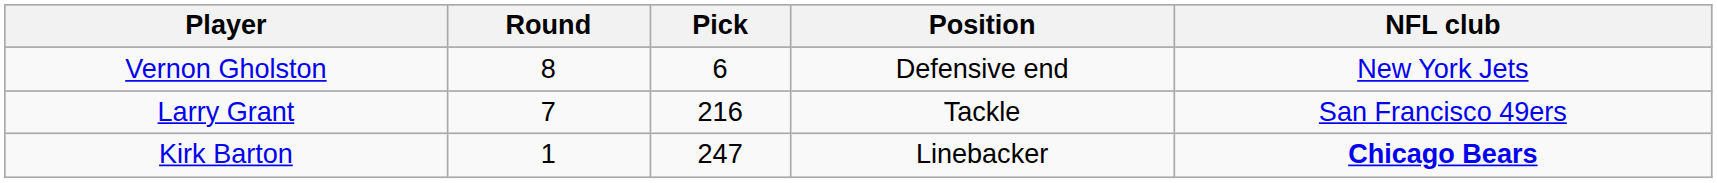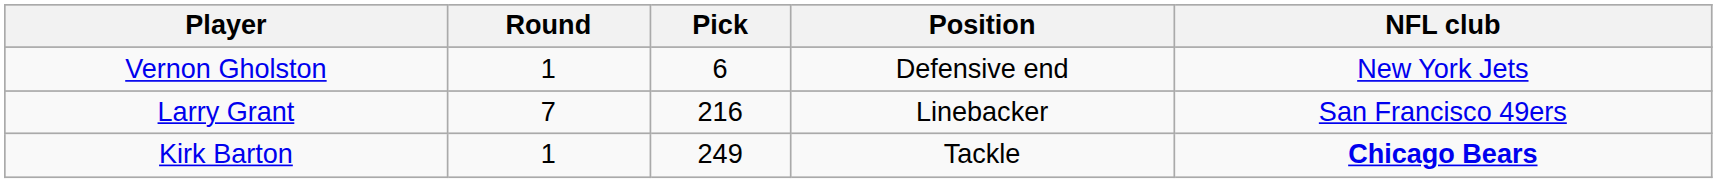 <table class="wikitable" width="80%">
 <tr>
 <th>Player</th>
 <th>Round</th>
 <th>Pick</th>
 <th>Position</th>
 <th>NFL club</th>
 </tr>
 <tr align="center" bgcolor="">
 <td><a href='#'>Vernon Gholston</a></td>
-<td>8</td>
+<td>1</td>
 <td>6</td>
 <td>Defensive end</td>
 <td><a href='#'>New York Jets</a></td>
 </tr>
 <tr align="center" bgcolor="">
 <td><a href='#'>Larry Grant</a></td>
 <td>7</td>
 <td>216</td>
-<td>Tackle</td>
+<td>Linebacker</td>
 <td><a href='#'>San Francisco 49ers</a></td>
 </tr>
 <tr align="center" bgcolor="">
 <td><a href='#'>Kirk Barton</a></td>
 <td>1</td>
-<td>247</td>
-<td>Linebacker</td>
+<td>249</td>
+<td>Tackle</td>
 <td><strong><a href='#'>Chicago Bears</a></strong></td>
 </tr>
 </table>
